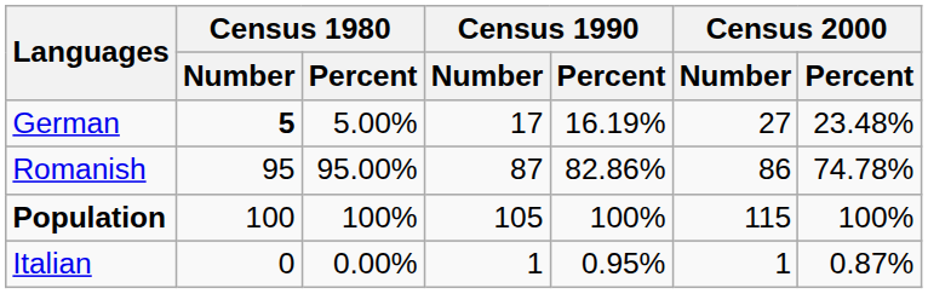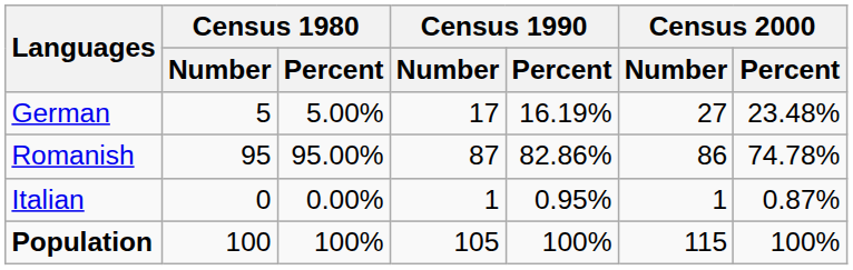 <table class="wikitable">
 <tr ---->
 <th rowspan="2">Languages</th>
 <th colspan="2">Census 1980</th>
 <th colspan="2">Census 1990</th>
 <th colspan="2">Census 2000</th>
 </tr>
 <tr ---->
 <th>Number</th>
 <th>Percent</th>
 <th>Number</th>
 <th>Percent</th>
 <th>Number</th>
 <th>Percent</th>
 </tr>
 <tr ---->
 <td><a href='#'>German</a></td>
-<td align=right><strong>5</strong></td>
+<td align=right>5</td>
 <td align=right>5.00%</td>
 <td align=right>17</td>
 <td align=right>16.19%</td>
 <td align=right>27</td>
 <td align=right>23.48%</td>
 </tr>
 <tr ---->
 <td><a href='#'>Romanish</a></td>
 <td align=right>95</td>
 <td align=right>95.00%</td>
 <td align=right>87</td>
 <td align=right>82.86%</td>
 <td align=right>86</td>
 <td align=right>74.78%</td>
 </tr>
 <tr ---->
+<td><a href='#'>Italian</a></td>
+<td align=right>0</td>
+<td align=right>0.00%</td>
+<td align=right>1</td>
+<td align=right>0.95%</td>
+<td align=right>1</td>
+<td align=right>0.87%</td>
+</tr>
+<tr ---->
 <td><strong>Population</strong></td>
 <td align=right>100</td>
 <td align=right>100%</td>
 <td align=right>105</td>
 <td align=right>100%</td>
 <td align=right>115</td>
 <td align=right>100%</td>
 </tr>
-<tr ---->
-<td><a href='#'>Italian</a></td>
-<td align=right>0</td>
-<td align=right>0.00%</td>
-<td align=right>1</td>
-<td align=right>0.95%</td>
-<td align=right>1</td>
-<td align=right>0.87%</td>
-</tr>
 </table>
